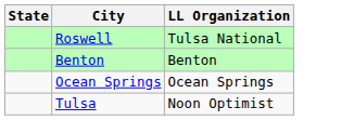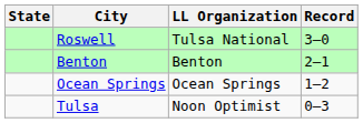 <table class="wikitable">
 <tr>
 <th>State</th>
 <th>City</th>
 <th>LL Organization</th>
+<th>Record</th>
 </tr>
 <tr bgcolor=#bbffbb>
 <td><strong></strong></td>
 <td><a href='#'>Roswell</a></td>
 <td>Tulsa National</td>
+<td>3–0</td>
 </tr>
 <tr bgcolor=#bbffbb>
 <td><strong></strong></td>
 <td><a href='#'>Benton</a></td>
 <td>Benton</td>
+<td>2–1</td>
 </tr>
 <tr>
 <td><strong></strong></td>
 <td><a href='#'>Ocean Springs</a></td>
 <td>Ocean Springs</td>
+<td>1–2</td>
 </tr>
 <tr>
 <td><strong></strong></td>
 <td><a href='#'>Tulsa</a></td>
 <td>Noon Optimist</td>
+<td>0–3</td>
 </tr>
 </table>
